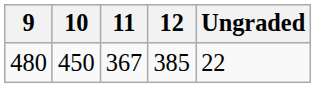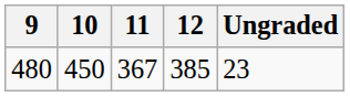 <table class="wikitable">
 <tr>
 <th>9</th>
 <th>10</th>
 <th>11</th>
 <th>12</th>
 <th>Ungraded</th>
 </tr>
 <tr>
 <td>480</td>
 <td>450</td>
 <td>367</td>
 <td>385</td>
-<td>22</td>
+<td>23</td>
 </tr>
 </table>
